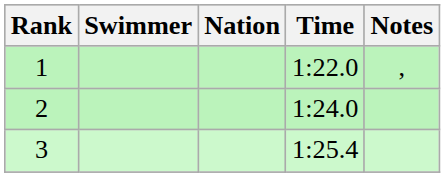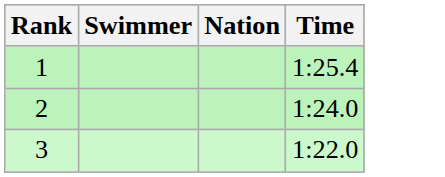 <table class="wikitable sortable" style="text-align:center">
 <tr>
 <th>Rank</th>
 <th>Swimmer</th>
 <th>Nation</th>
 <th>Time</th>
-<th>Notes</th>
 </tr>
 <tr style="background:#bbf3bb;">
 <td>1</td>
 <td align=left></td>
 <td align=left></td>
-<td>1:22.0</td>
-<td>, </td>
+<td>1:25.4</td>
 </tr>
 <tr style="background:#bbf3bb;">
 <td>2</td>
 <td align=left></td>
 <td align=left></td>
 <td>1:24.0</td>
-<td></td>
 </tr>
 <tr style="background:#ccf9cc;">
 <td>3</td>
 <td align=left></td>
 <td align=left></td>
-<td>1:25.4</td>
-<td></td>
+<td>1:22.0</td>
 </tr>
 </table>
